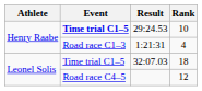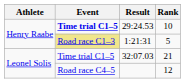 <table class=wikitable style="font-size:90%">
 <tr>
 <th>Athlete</th>
 <th>Event</th>
 <th>Result</th>
 <th>Rank</th>
 </tr>
 <tr align=center>
 <td align=left rowspan=2><a href='#'>Henry Raabe</a></td>
 <td align=left><strong><a href='#'>Time trial C1–5</a></strong></td>
 <td>29:24.53</td>
 <td>10</td>
 </tr>
 <tr align=center>
-<td align=left><a href='#'>Road race C1–3</a></td>
+<td align=left style="background: khaki;"><a href='#'>Road race C1–3</a></td>
 <td>1:21:31</td>
-<td>4</td>
+<td>5</td>
 </tr>
 <tr align=center>
 <td align=left rowspan=2><a href='#'>Leonel Solis</a></td>
 <td align=left><a href='#'>Time trial C1–5</a></td>
 <td>32:07.03</td>
-<td>18</td>
+<td>21</td>
 </tr>
 <tr align=center>
 <td align=left><a href='#'>Road race C4–5</a></td>
 <td></td>
 <td>12</td>
 </tr>
 </table>
